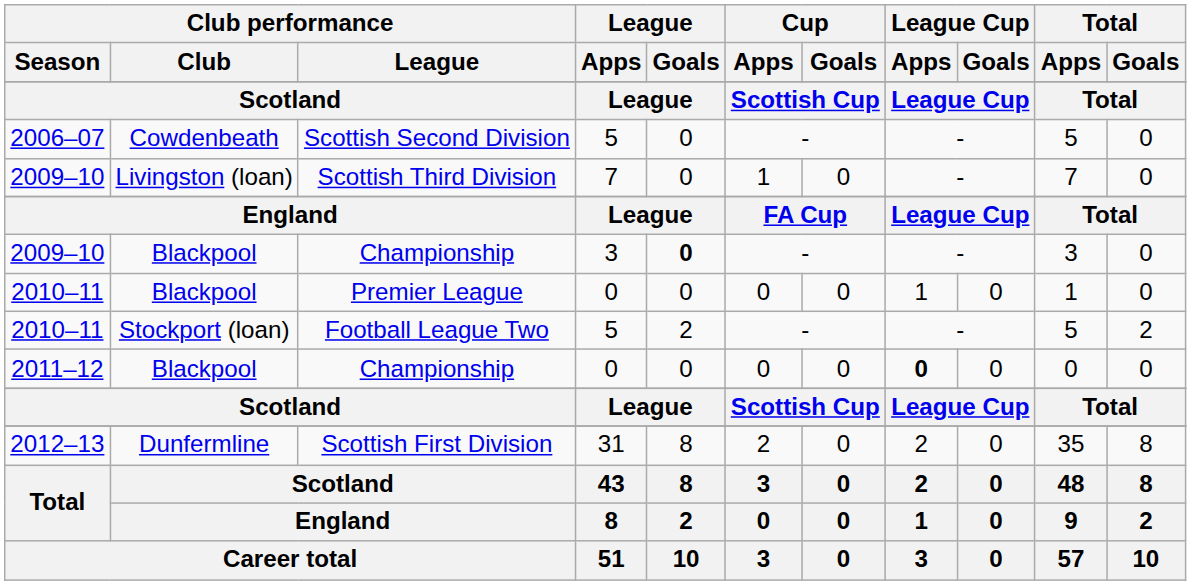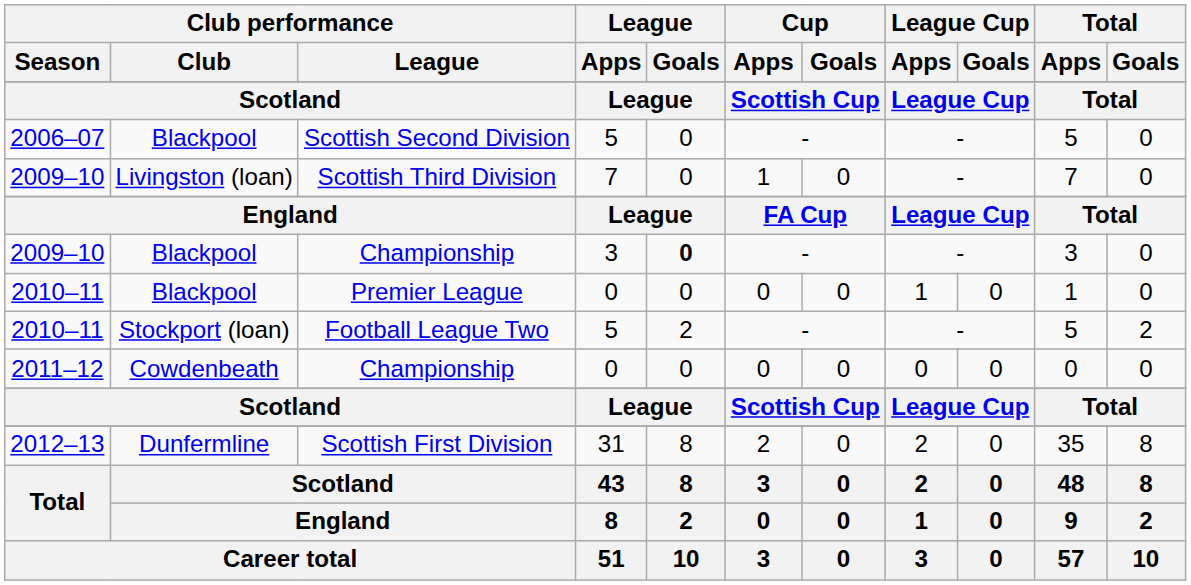 <table class="wikitable" style="text-align:center">
 <tr>
 <th colspan=3>Club performance</th>
 <th colspan=2>League</th>
 <th colspan=2>Cup</th>
 <th colspan=2>League Cup</th>
 <th colspan=2>Total</th>
 </tr>
 <tr>
 <th>Season</th>
 <th>Club</th>
 <th>League</th>
 <th>Apps</th>
 <th>Goals</th>
 <th>Apps</th>
 <th>Goals</th>
 <th>Apps</th>
 <th>Goals</th>
 <th>Apps</th>
 <th>Goals</th>
 </tr>
 <tr>
 </tr>
 <tr>
 <th colspan=3>Scotland</th>
 <th colspan=2>League</th>
 <th colspan=2><a href='#'>Scottish Cup</a></th>
 <th colspan=2><a href='#'>League Cup</a></th>
 <th colspan=2>Total</th>
 </tr>
 <tr>
 <td><a href='#'>2006–07</a></td>
-<td><a href='#'>Cowdenbeath</a></td>
+<td><a href='#'>Blackpool</a></td>
 <td><a href='#'>Scottish Second Division</a></td>
 <td>5</td>
 <td>0</td>
 <td colspan="2">-</td>
 <td colspan="2">-</td>
 <td>5</td>
 <td>0</td>
 </tr>
 <tr>
 <td><a href='#'>2009–10</a></td>
 <td><a href='#'>Livingston</a> (loan)</td>
 <td><a href='#'>Scottish Third Division</a></td>
 <td>7</td>
 <td>0</td>
 <td>1</td>
 <td>0</td>
 <td colspan="2">-</td>
 <td>7</td>
 <td>0</td>
 </tr>
 <tr>
 </tr>
 <tr>
 <th colspan=3>England</th>
 <th colspan=2>League</th>
 <th colspan=2><a href='#'>FA Cup</a></th>
 <th colspan=2><a href='#'>League Cup</a></th>
 <th colspan=2>Total</th>
 </tr>
 <tr>
 <td><a href='#'>2009–10</a></td>
 <td><a href='#'>Blackpool</a></td>
 <td><a href='#'>Championship</a></td>
 <td>3</td>
 <td><strong>0</strong></td>
 <td colspan="2">-</td>
 <td colspan="2">-</td>
 <td>3</td>
 <td>0</td>
 </tr>
 <tr>
 <td><a href='#'>2010–11</a></td>
 <td><a href='#'>Blackpool</a></td>
 <td><a href='#'>Premier League</a></td>
 <td>0</td>
 <td>0</td>
 <td>0</td>
 <td>0</td>
 <td>1</td>
 <td>0</td>
 <td>1</td>
 <td>0</td>
 </tr>
 <tr>
 <td><a href='#'>2010–11</a></td>
 <td><a href='#'>Stockport</a> (loan)</td>
 <td><a href='#'>Football League Two</a></td>
 <td>5</td>
 <td>2</td>
 <td colspan="2">-</td>
 <td colspan="2">-</td>
 <td>5</td>
 <td>2</td>
 </tr>
 <tr>
 <td><a href='#'>2011–12</a></td>
-<td><a href='#'>Blackpool</a></td>
+<td><a href='#'>Cowdenbeath</a></td>
 <td><a href='#'>Championship</a></td>
 <td>0</td>
 <td>0</td>
 <td>0</td>
 <td>0</td>
-<td><strong>0</strong></td>
+<td>0</td>
 <td>0</td>
 <td>0</td>
 <td>0</td>
 </tr>
 <tr>
 </tr>
 <tr>
 <th colspan=3>Scotland</th>
 <th colspan=2>League</th>
 <th colspan=2><a href='#'>Scottish Cup</a></th>
 <th colspan=2><a href='#'>League Cup</a></th>
 <th colspan=2>Total</th>
 </tr>
 <tr>
 </tr>
 <tr>
 <td><a href='#'>2012–13</a></td>
 <td><a href='#'>Dunfermline</a></td>
 <td><a href='#'>Scottish First Division</a></td>
 <td>31</td>
 <td>8</td>
 <td>2</td>
 <td>0</td>
 <td>2</td>
 <td>0</td>
 <td>35</td>
 <td>8</td>
 </tr>
 <tr>
 <th rowspan=2>Total</th>
 <th colspan=2>Scotland</th>
 <th>43</th>
 <th>8</th>
 <th>3</th>
 <th>0</th>
 <th>2</th>
 <th>0</th>
 <th>48</th>
 <th>8</th>
 </tr>
 <tr>
 <th colspan=2>England</th>
 <th>8</th>
 <th>2</th>
 <th>0</th>
 <th>0</th>
 <th>1</th>
 <th>0</th>
 <th>9</th>
 <th>2</th>
 </tr>
 <tr>
 <th colspan=3>Career total</th>
 <th>51</th>
 <th>10</th>
 <th>3</th>
 <th>0</th>
 <th>3</th>
 <th>0</th>
 <th>57</th>
 <th>10</th>
 </tr>
 </table>
